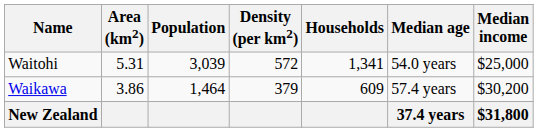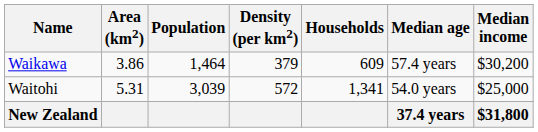 <table class="wikitable">
 <tr>
 <th>Name</th>
 <th>Area<br>(km<sup>2</sup>)</th>
 <th>Population</th>
 <th>Density<br>(per km<sup>2</sup>)</th>
 <th>Households</th>
 <th>Median age</th>
 <th>Median<br>income</th>
 </tr>
 <tr>
+<td><a href='#'>Waikawa</a></td>
+<td style="text-align:right;">3.86</td>
+<td style="text-align:right;">1,464</td>
+<td style="text-align:right;">379</td>
+<td style="text-align:right;">609</td>
+<td>57.4 years</td>
+<td>$30,200</td>
+</tr>
+<tr>
 <td>Waitohi</td>
 <td style="text-align:right;">5.31</td>
 <td style="text-align:right;">3,039</td>
 <td style="text-align:right;">572</td>
 <td style="text-align:right;">1,341</td>
 <td>54.0 years</td>
 <td>$25,000</td>
-</tr>
-<tr>
-<td><a href='#'>Waikawa</a></td>
-<td style="text-align:right;">3.86</td>
-<td style="text-align:right;">1,464</td>
-<td style="text-align:right;">379</td>
-<td style="text-align:right;">609</td>
-<td>57.4 years</td>
-<td>$30,200</td>
 </tr>
 <tr>
 <th>New Zealand</th>
 <th></th>
 <th></th>
 <th></th>
 <th></th>
 <th>37.4 years</th>
 <th style="text-align:left;">$31,800</th>
 </tr>
 </table>
